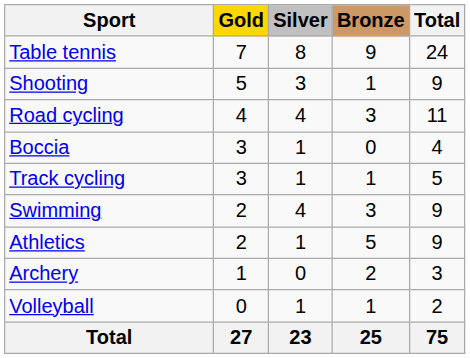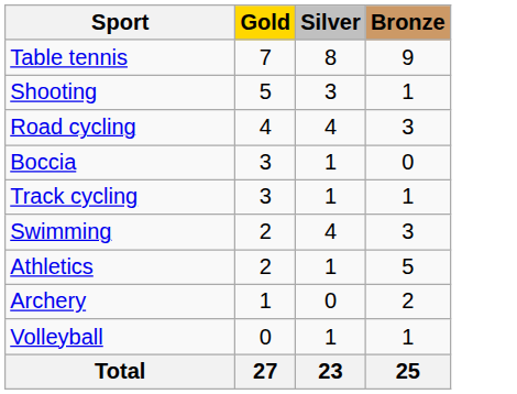 <table class="wikitable sortable plainrowheaders" border="1" style="text-align:center;">
 <tr>
 <th scope="col" style="width:10em;">Sport</th>
 <th scope="col" style="background-color:gold; font-weight:bold;">Gold</th>
 <th scope="col" style="background-color:silver; font-weight:bold;">Silver</th>
 <th scope="col" style="background-color:#cc9966; font-weight:bold;">Bronze</th>
-<th scope="col">Total</th>
 </tr>
 <tr>
 <td align=left> <a href='#'>Table tennis</a></td>
 <td>7</td>
 <td>8</td>
 <td>9</td>
-<td>24</td>
 </tr>
 <tr>
 <td align=left> <a href='#'>Shooting</a></td>
 <td>5</td>
 <td>3</td>
 <td>1</td>
-<td>9</td>
 </tr>
 <tr>
 <td align=left> <a href='#'>Road cycling</a></td>
 <td>4</td>
 <td>4</td>
 <td>3</td>
-<td>11</td>
 </tr>
 <tr>
 <td align=left> <a href='#'>Boccia</a></td>
 <td>3</td>
 <td>1</td>
 <td>0</td>
-<td>4</td>
 </tr>
 <tr>
 <td align=left> <a href='#'>Track cycling</a></td>
 <td>3</td>
 <td>1</td>
 <td>1</td>
-<td>5</td>
 </tr>
 <tr>
 <td align=left> <a href='#'>Swimming</a></td>
 <td>2</td>
 <td>4</td>
 <td>3</td>
-<td>9</td>
 </tr>
 <tr>
 <td align=left> <a href='#'>Athletics</a></td>
 <td>2</td>
 <td>1</td>
 <td>5</td>
-<td>9</td>
 </tr>
 <tr>
 <td align=left> <a href='#'>Archery</a></td>
 <td>1</td>
 <td>0</td>
 <td>2</td>
-<td>3</td>
 </tr>
 <tr>
 <td align=left> <a href='#'>Volleyball</a></td>
 <td>0</td>
 <td>1</td>
 <td>1</td>
-<td>2</td>
 </tr>
 <tr align=center>
 <th>Total</th>
 <th>27</th>
 <th>23</th>
 <th>25</th>
-<th>75</th>
 </tr>
 </table>
